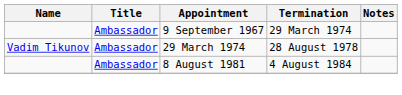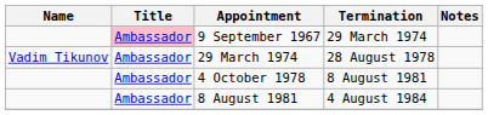 <table class="wikitable">
 <tr valign="middle">
 <th>Name</th>
 <th>Title</th>
 <th>Appointment</th>
 <th>Termination</th>
 <th>Notes</th>
 </tr>
 <tr>
 <td></td>
-<td><a href='#'>Ambassador</a></td>
+<td style="background: pink;"><a href='#'>Ambassador</a></td>
 <td>9 September 1967</td>
 <td>29 March 1974</td>
 <td></td>
 </tr>
 <tr>
 <td><a href='#'>Vadim Tikunov</a></td>
 <td><a href='#'>Ambassador</a></td>
 <td>29 March 1974</td>
 <td>28 August 1978</td>
 <td></td>
 </tr>
 <tr>
 <td></td>
 <td><a href='#'>Ambassador</a></td>
+<td>4 October 1978</td>
+<td>8 August 1981</td>
+<td></td>
+</tr>
+<tr>
+<td></td>
+<td><a href='#'>Ambassador</a></td>
 <td>8 August 1981</td>
 <td>4 August 1984</td>
 <td></td>
 </tr>
 <tr>
 </tr>
 </table>
